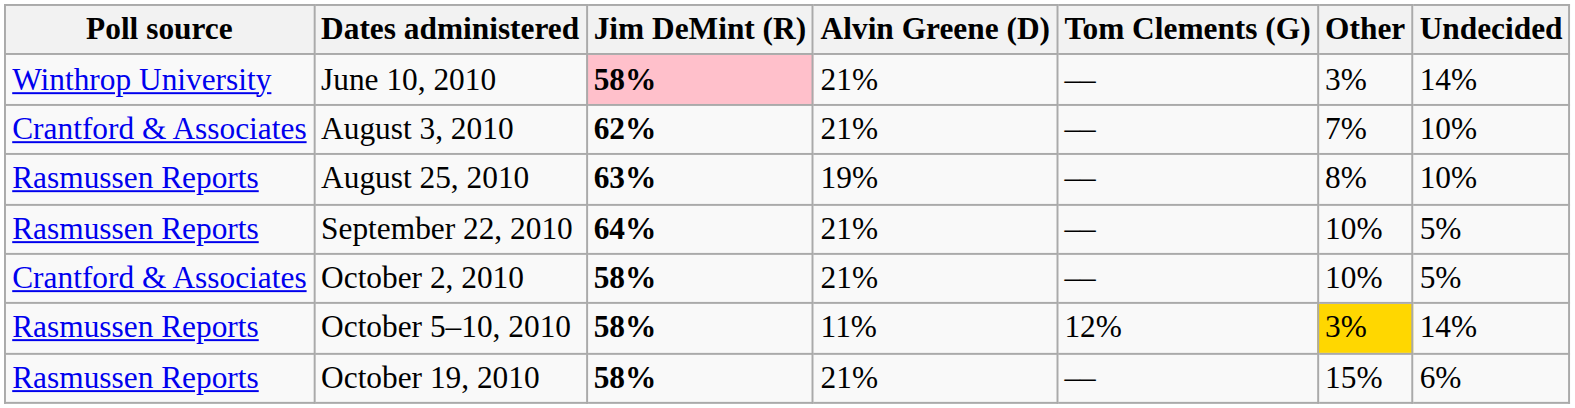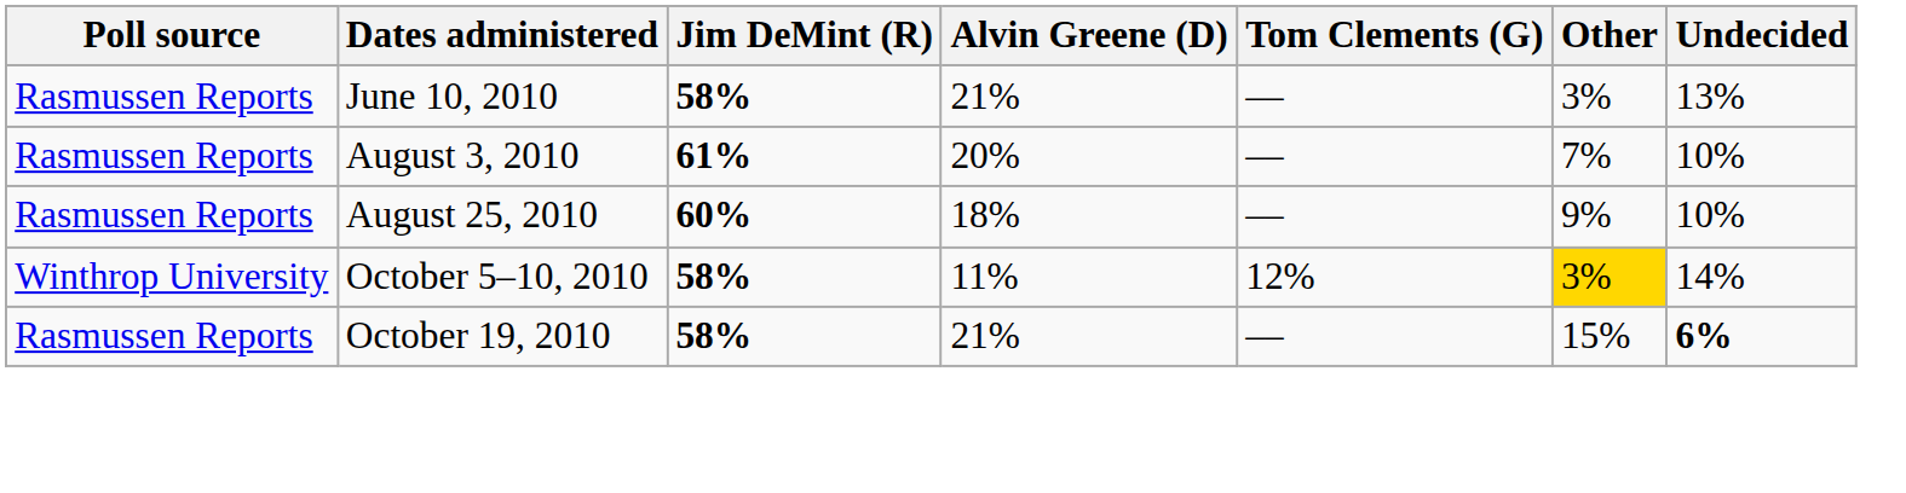 <table class="wikitable">
 <tr valign=bottom>
 <th>Poll source</th>
 <th>Dates administered</th>
 <th>Jim DeMint (R)</th>
 <th>Alvin Greene (D)</th>
 <th>Tom Clements (G)</th>
 <th>Other</th>
 <th>Undecided</th>
 </tr>
 <tr>
-<td><a href='#'>Winthrop University</a></td>
+<td><a href='#'>Rasmussen Reports</a></td>
 <td>June 10, 2010</td>
-<td style="background: pink;"><strong>58%</strong></td>
+<td><strong>58%</strong></td>
 <td>21%</td>
 <td>––</td>
 <td>3%</td>
-<td>14%</td>
+<td>13%</td>
 </tr>
 <tr>
-<td><a href='#'>Crantford & Associates</a></td>
+<td><a href='#'>Rasmussen Reports</a></td>
 <td>August 3, 2010</td>
-<td><strong>62%</strong></td>
-<td>21%</td>
+<td><strong>61%</strong></td>
+<td>20%</td>
 <td>––</td>
 <td>7%</td>
 <td>10%</td>
 </tr>
 <tr>
 <td><a href='#'>Rasmussen Reports</a></td>
 <td>August 25, 2010</td>
-<td><strong>63%</strong></td>
-<td>19%</td>
+<td><strong>60%</strong></td>
+<td>18%</td>
 <td>––</td>
-<td>8%</td>
+<td>9%</td>
 <td>10%</td>
 </tr>
 <tr>
-<td><a href='#'>Rasmussen Reports</a></td>
-<td>September 22, 2010</td>
-<td><strong>64%</strong></td>
-<td>21%</td>
-<td>––</td>
-<td>10%</td>
-<td>5%</td>
-</tr>
-<tr>
-<td><a href='#'>Crantford & Associates</a></td>
-<td>October 2, 2010</td>
-<td><strong>58%</strong></td>
-<td>21%</td>
-<td>––</td>
-<td>10%</td>
-<td>5%</td>
-</tr>
-<tr>
-<td><a href='#'>Rasmussen Reports</a></td>
+<td><a href='#'>Winthrop University</a></td>
 <td>October 5–10, 2010</td>
 <td><strong>58%</strong></td>
 <td>11%</td>
 <td>12%</td>
 <td style="background: gold;">3%</td>
 <td>14%</td>
 </tr>
 <tr>
 <td><a href='#'>Rasmussen Reports</a></td>
 <td>October 19, 2010</td>
 <td><strong>58%</strong></td>
 <td>21%</td>
 <td>––</td>
 <td>15%</td>
-<td>6%</td>
+<td><strong>6%</strong></td>
 </tr>
 </table>
